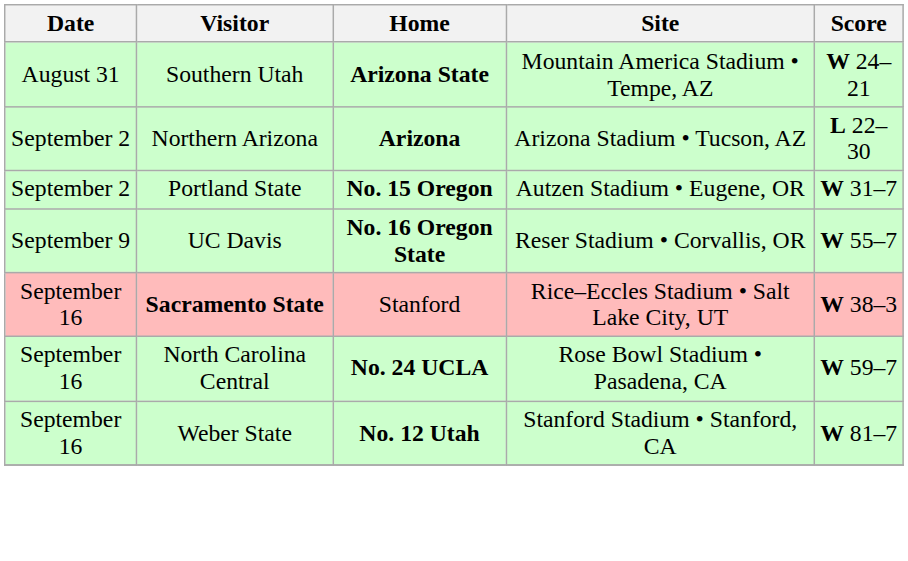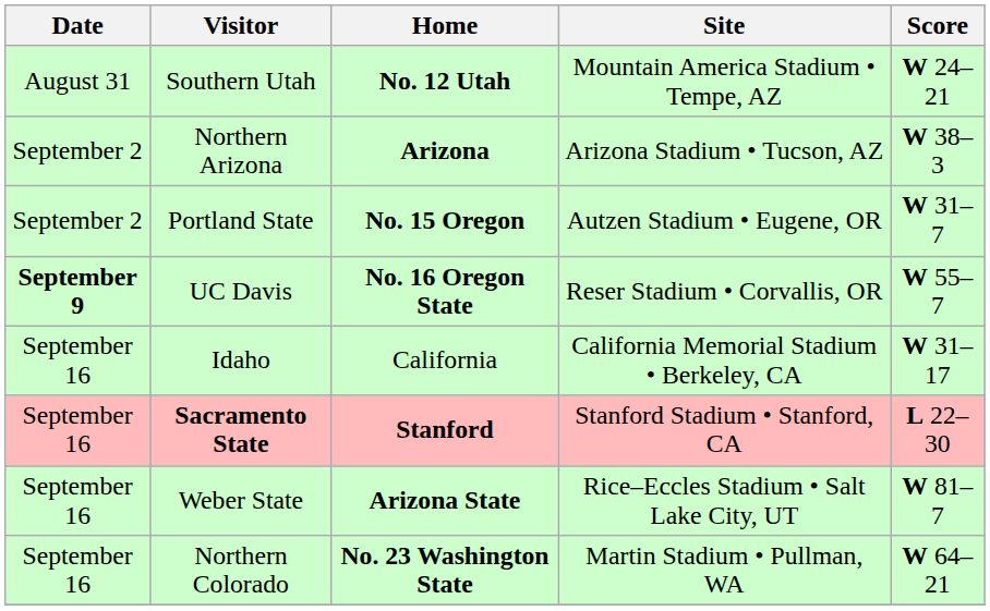 <table class="wikitable" style="text-align:center">
 <tr>
 <th>Date</th>
 <th>Visitor</th>
 <th>Home</th>
 <th>Site</th>
 <th>Score</th>
 </tr>
 <tr style="background:#ccffcc;">
 <td>August 31</td>
 <td>Southern Utah</td>
-<td><strong>Arizona State</strong></td>
+<td><strong>No. 12 Utah</strong></td>
 <td>Mountain America Stadium • Tempe, AZ</td>
 <td><strong>W</strong> 24–21</td>
 </tr>
 <tr style="background:#ccffcc;">
 <td>September 2</td>
 <td>Northern Arizona</td>
 <td><strong>Arizona</strong></td>
 <td>Arizona Stadium • Tucson, AZ</td>
-<td><strong>L</strong> 22–30</td>
+<td><strong>W</strong> 38–3</td>
 </tr>
 <tr style="background:#ccffcc;">
 <td>September 2</td>
 <td>Portland State</td>
 <td><strong>No. 15 Oregon</strong></td>
 <td>Autzen Stadium • Eugene, OR</td>
 <td><strong>W</strong> 31–7</td>
 </tr>
 <tr style="background:#ccffcc;">
-<td>September 9</td>
+<td><strong>September 9</strong></td>
 <td>UC Davis</td>
 <td><strong>No. 16 Oregon State</strong></td>
 <td>Reser Stadium • Corvallis, OR</td>
 <td><strong>W</strong> 55–7</td>
 </tr>
+<tr style="background:#ccffcc;">
+<td>September 16</td>
+<td>Idaho</td>
+<td>California</td>
+<td>California Memorial Stadium • Berkeley, CA</td>
+<td><strong>W</strong> 31–17</td>
+</tr>
 <tr style="background:#fbb;">
 <td>September 16</td>
 <td><strong>Sacramento State</strong></td>
-<td>Stanford</td>
-<td>Rice–Eccles Stadium • Salt Lake City, UT</td>
-<td><strong>W</strong> 38–3</td>
-</tr>
-<tr style="background:#ccffcc;">
-<td>September 16</td>
-<td>North Carolina Central</td>
-<td><strong>No. 24 UCLA</strong></td>
-<td>Rose Bowl Stadium • Pasadena, CA</td>
-<td><strong>W</strong> 59–7</td>
+<td><strong>Stanford</strong></td>
+<td>Stanford Stadium • Stanford, CA</td>
+<td><strong>L</strong> 22–30</td>
 </tr>
 <tr style="background:#ccffcc;">
 <td>September 16</td>
 <td>Weber State</td>
-<td><strong>No. 12 Utah</strong></td>
-<td>Stanford Stadium • Stanford, CA</td>
+<td><strong>Arizona State</strong></td>
+<td>Rice–Eccles Stadium • Salt Lake City, UT</td>
 <td><strong>W</strong> 81–7</td>
+</tr>
+<tr style="background:#ccffcc;">
+<td>September 16</td>
+<td>Northern Colorado</td>
+<td><strong>No. 23 Washington State</strong></td>
+<td>Martin Stadium • Pullman, WA</td>
+<td><strong>W</strong> 64–21</td>
 </tr>
 <tr>
 </tr>
 </table>
